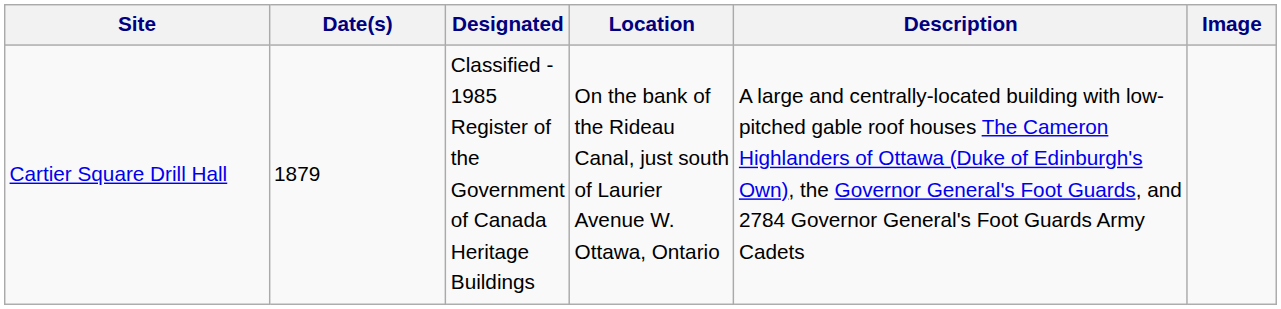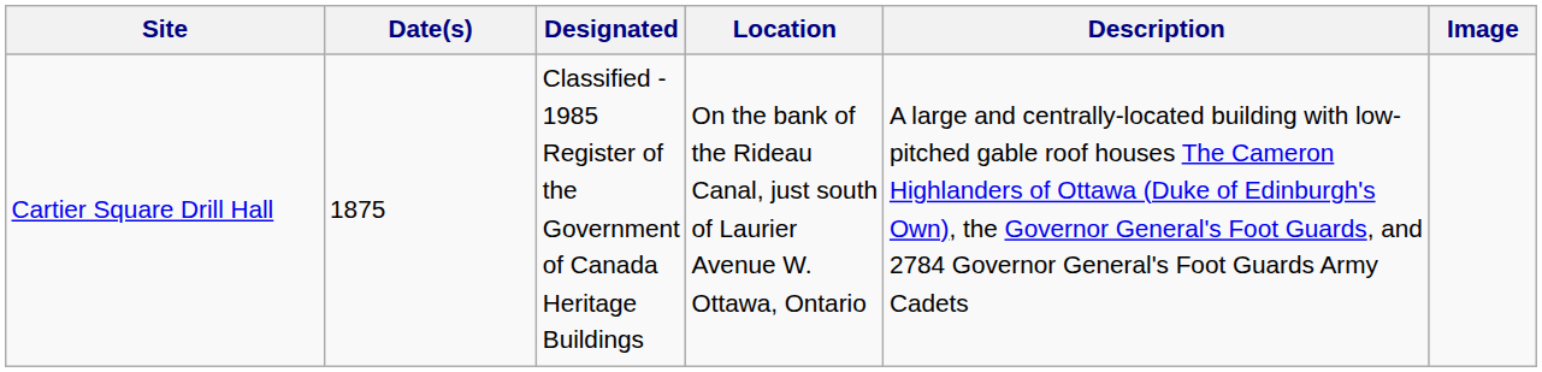 <table class="wikitable sortable" style="font-size:90%;width:100%;border:0px;text-align:left;line-height:150%;">
 <tr>
 <th style="background: #f2f2f2; color: #000080" width="21%">Site</th>
 <th style="background: #f2f2f2; color: #000080" width="14%">Date(s)</th>
 <th style="background: #f2f2f2; color: #000080" width="9%">Designated</th>
 <th style="background: #f2f2f2; color: #000080" width="13%">Location</th>
 <th style="background: #f2f2f2; color: #000080" width="36%" class="unsortable">Description</th>
 <th style="background: #f2f2f2; color: #000080" width="7%" class="unsortable">Image</th>
 </tr>
 <tr>
 <td><a href='#'>Cartier Square Drill Hall</a></td>
-<td>1879</td>
+<td>1875</td>
 <td>Classified - 1985 Register of the Government of Canada Heritage Buildings</td>
 <td>On the bank of the Rideau Canal, just south of Laurier Avenue W.<br>Ottawa, Ontario</td>
 <td>A large and centrally-located building with low-pitched gable roof houses <a href='#'>The Cameron Highlanders of Ottawa (Duke of Edinburgh's Own)</a>, the <a href='#'>Governor General's Foot Guards</a>, and 2784 Governor General's Foot Guards Army Cadets</td>
 <td></td>
 </tr>
 <tr>
 </tr>
 </table>
